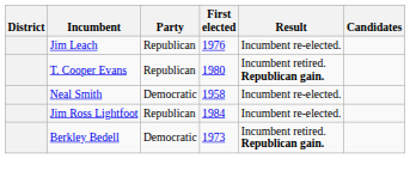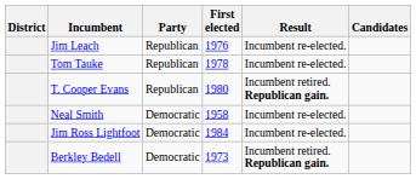 <table class=wikitable>
 <tr valign=bottom>
 <th>District</th>
 <th>Incumbent</th>
 <th>Party</th>
 <th>First<br>elected</th>
 <th>Result</th>
 <th>Candidates</th>
 </tr>
 <tr>
 <th></th>
 <td><a href='#'>Jim Leach</a></td>
 <td>Republican</td>
 <td><a href='#'>1976</a></td>
+<td>Incumbent re-elected.</td>
+<td nowrap></td>
+</tr>
+<tr>
+<th></th>
+<td><a href='#'>Tom Tauke</a></td>
+<td>Republican</td>
+<td><a href='#'>1978</a></td>
 <td>Incumbent re-elected.</td>
 <td nowrap></td>
 </tr>
 <tr>
 <th></th>
 <td><a href='#'>T. Cooper Evans</a></td>
 <td>Republican</td>
 <td><a href='#'>1980</a></td>
 <td>Incumbent retired.<br><strong>Republican gain.</strong></td>
 <td nowrap></td>
 </tr>
 <tr>
 <th></th>
 <td><a href='#'>Neal Smith</a></td>
 <td>Democratic</td>
 <td><a href='#'>1958</a></td>
 <td>Incumbent re-elected.</td>
 <td nowrap></td>
 </tr>
 <tr>
 <th></th>
 <td><a href='#'>Jim Ross Lightfoot</a></td>
-<td>Republican</td>
+<td>Democratic</td>
 <td><a href='#'>1984</a></td>
 <td>Incumbent re-elected.</td>
 <td nowrap></td>
 </tr>
 <tr>
 <th></th>
 <td><a href='#'>Berkley Bedell</a></td>
 <td>Democratic</td>
 <td><a href='#'>1973</a></td>
 <td>Incumbent retired.<br><strong>Republican gain.</strong></td>
 <td nowrap></td>
 </tr>
 </table>
